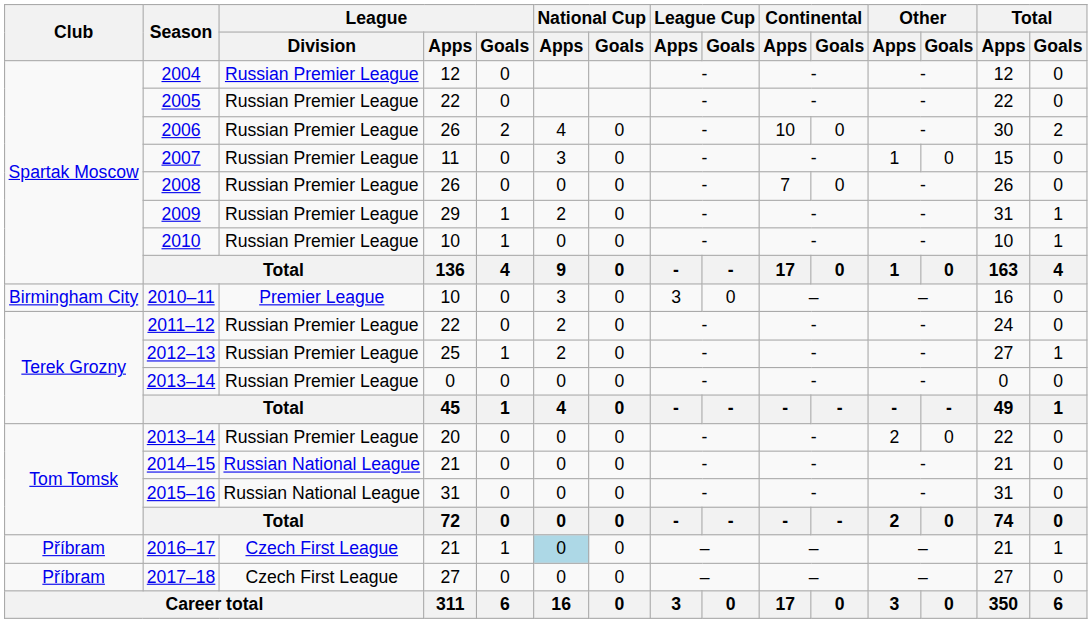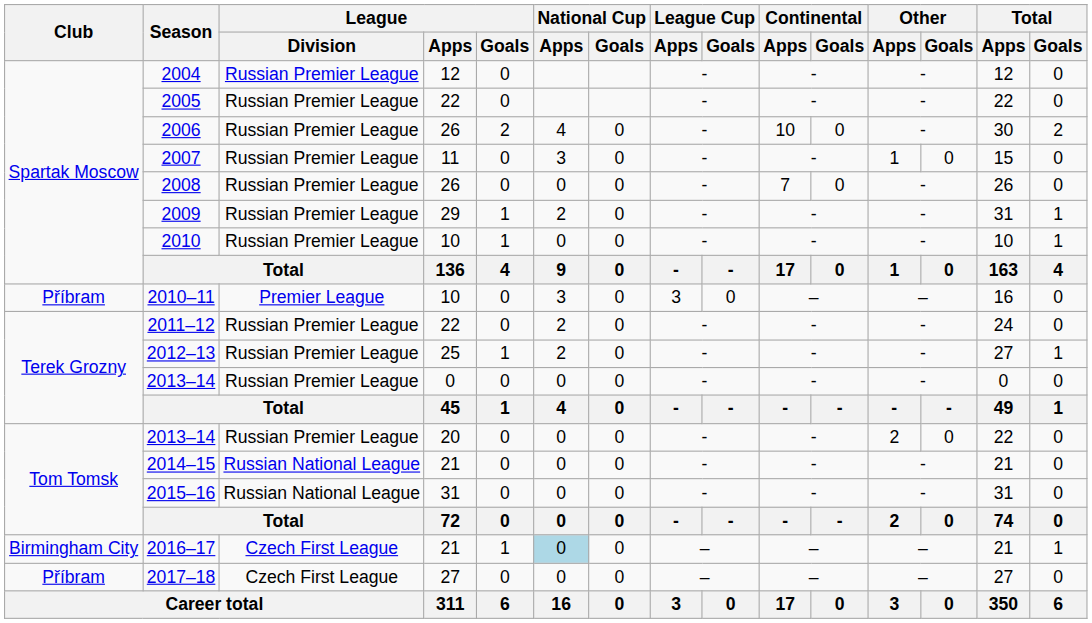 <table class="wikitable" style="text-align: center;">
 <tr>
 <th rowspan="2">Club</th>
 <th rowspan="2">Season</th>
 <th colspan="3">League</th>
 <th colspan="2">National Cup</th>
 <th colspan="2">League Cup</th>
 <th colspan="2">Continental</th>
 <th colspan="2">Other</th>
 <th colspan="2">Total</th>
 </tr>
 <tr>
 <th>Division</th>
 <th>Apps</th>
 <th>Goals</th>
 <th>Apps</th>
 <th>Goals</th>
 <th>Apps</th>
 <th>Goals</th>
 <th>Apps</th>
 <th>Goals</th>
 <th>Apps</th>
 <th>Goals</th>
 <th>Apps</th>
 <th>Goals</th>
 </tr>
 <tr>
 <td rowspan="8" valign="center"><a href='#'>Spartak Moscow</a></td>
 <td><a href='#'>2004</a></td>
 <td><a href='#'>Russian Premier League</a></td>
 <td>12</td>
 <td>0</td>
 <td></td>
 <td></td>
 <td colspan="2">-</td>
 <td colspan="2">-</td>
 <td colspan="2">-</td>
 <td>12</td>
 <td>0</td>
 </tr>
 <tr>
 <td><a href='#'>2005</a></td>
 <td>Russian Premier League</td>
 <td>22</td>
 <td>0</td>
 <td></td>
 <td></td>
 <td colspan="2">-</td>
 <td colspan="2">-</td>
 <td colspan="2">-</td>
 <td>22</td>
 <td>0</td>
 </tr>
 <tr>
 <td><a href='#'>2006</a></td>
 <td>Russian Premier League</td>
 <td>26</td>
 <td>2</td>
 <td>4</td>
 <td>0</td>
 <td colspan="2">-</td>
 <td>10</td>
 <td>0</td>
 <td colspan="2">-</td>
 <td>30</td>
 <td>2</td>
 </tr>
 <tr>
 <td><a href='#'>2007</a></td>
 <td>Russian Premier League</td>
 <td>11</td>
 <td>0</td>
 <td>3</td>
 <td>0</td>
 <td colspan="2">-</td>
 <td colspan="2">-</td>
 <td>1</td>
 <td>0</td>
 <td>15</td>
 <td>0</td>
 </tr>
 <tr>
 <td><a href='#'>2008</a></td>
 <td>Russian Premier League</td>
 <td>26</td>
 <td>0</td>
 <td>0</td>
 <td>0</td>
 <td colspan="2">-</td>
 <td>7</td>
 <td>0</td>
 <td colspan="2">-</td>
 <td>26</td>
 <td>0</td>
 </tr>
 <tr>
 <td><a href='#'>2009</a></td>
 <td>Russian Premier League</td>
 <td>29</td>
 <td>1</td>
 <td>2</td>
 <td>0</td>
 <td colspan="2">-</td>
 <td colspan="2">-</td>
 <td colspan="2">-</td>
 <td>31</td>
 <td>1</td>
 </tr>
 <tr>
 <td><a href='#'>2010</a></td>
 <td>Russian Premier League</td>
 <td>10</td>
 <td>1</td>
 <td>0</td>
 <td>0</td>
 <td colspan="2">-</td>
 <td colspan="2">-</td>
 <td colspan="2">-</td>
 <td>10</td>
 <td>1</td>
 </tr>
 <tr>
 <th colspan="2">Total</th>
 <th>136</th>
 <th>4</th>
 <th>9</th>
 <th>0</th>
 <th>-</th>
 <th>-</th>
 <th>17</th>
 <th>0</th>
 <th>1</th>
 <th>0</th>
 <th>163</th>
 <th>4</th>
 </tr>
 <tr>
-<td valign="center"><a href='#'>Birmingham City</a></td>
+<td valign="center"><a href='#'>Příbram</a></td>
 <td><a href='#'>2010–11</a></td>
 <td><a href='#'>Premier League</a></td>
 <td>10</td>
 <td>0</td>
 <td>3</td>
 <td>0</td>
 <td>3</td>
 <td>0</td>
 <td colspan="2">–</td>
 <td colspan="2">–</td>
 <td>16</td>
 <td>0</td>
 </tr>
 <tr>
 <td rowspan="4" valign="center"><a href='#'>Terek Grozny</a></td>
 <td><a href='#'>2011–12</a></td>
 <td>Russian Premier League</td>
 <td>22</td>
 <td>0</td>
 <td>2</td>
 <td>0</td>
 <td colspan="2">-</td>
 <td colspan="2">-</td>
 <td colspan="2">-</td>
 <td>24</td>
 <td>0</td>
 </tr>
 <tr>
 <td><a href='#'>2012–13</a></td>
 <td>Russian Premier League</td>
 <td>25</td>
 <td>1</td>
 <td>2</td>
 <td>0</td>
 <td colspan="2">-</td>
 <td colspan="2">-</td>
 <td colspan="2">-</td>
 <td>27</td>
 <td>1</td>
 </tr>
 <tr>
 <td><a href='#'>2013–14</a></td>
 <td>Russian Premier League</td>
 <td>0</td>
 <td>0</td>
 <td>0</td>
 <td>0</td>
 <td colspan="2">-</td>
 <td colspan="2">-</td>
 <td colspan="2">-</td>
 <td>0</td>
 <td>0</td>
 </tr>
 <tr>
 <th colspan="2">Total</th>
 <th>45</th>
 <th>1</th>
 <th>4</th>
 <th>0</th>
 <th>-</th>
 <th>-</th>
 <th>-</th>
 <th>-</th>
 <th>-</th>
 <th>-</th>
 <th>49</th>
 <th>1</th>
 </tr>
 <tr>
 <td rowspan="4" valign="center"><a href='#'>Tom Tomsk</a></td>
 <td><a href='#'>2013–14</a></td>
 <td>Russian Premier League</td>
 <td>20</td>
 <td>0</td>
 <td>0</td>
 <td>0</td>
 <td colspan="2">-</td>
 <td colspan="2">-</td>
 <td>2</td>
 <td>0</td>
 <td>22</td>
 <td>0</td>
 </tr>
 <tr>
 <td><a href='#'>2014–15</a></td>
 <td><a href='#'>Russian National League</a></td>
 <td>21</td>
 <td>0</td>
 <td>0</td>
 <td>0</td>
 <td colspan="2">-</td>
 <td colspan="2">-</td>
 <td colspan="2">-</td>
 <td>21</td>
 <td>0</td>
 </tr>
 <tr>
 <td><a href='#'>2015–16</a></td>
 <td>Russian National League</td>
 <td>31</td>
 <td>0</td>
 <td>0</td>
 <td>0</td>
 <td colspan="2">-</td>
 <td colspan="2">-</td>
 <td colspan="2">-</td>
 <td>31</td>
 <td>0</td>
 </tr>
 <tr>
 <th colspan="2">Total</th>
 <th>72</th>
 <th>0</th>
 <th>0</th>
 <th>0</th>
 <th>-</th>
 <th>-</th>
 <th>-</th>
 <th>-</th>
 <th>2</th>
 <th>0</th>
 <th>74</th>
 <th>0</th>
 </tr>
 <tr>
-<td valign="center"><a href='#'>Příbram</a></td>
+<td valign="center"><a href='#'>Birmingham City</a></td>
 <td><a href='#'>2016–17</a></td>
 <td><a href='#'>Czech First League</a></td>
 <td>21</td>
 <td>1</td>
 <td style="background: lightblue;">0</td>
 <td>0</td>
 <td colspan="2">–</td>
 <td colspan="2">–</td>
 <td colspan="2">–</td>
 <td>21</td>
 <td>1</td>
 </tr>
 <tr>
 <td valign="center"><a href='#'>Příbram</a></td>
 <td><a href='#'>2017–18</a></td>
 <td>Czech First League</td>
 <td>27</td>
 <td>0</td>
 <td>0</td>
 <td>0</td>
 <td colspan="2">–</td>
 <td colspan="2">–</td>
 <td colspan="2">–</td>
 <td>27</td>
 <td>0</td>
 </tr>
 <tr>
 <th colspan="3">Career total</th>
 <th>311</th>
 <th>6</th>
 <th>16</th>
 <th>0</th>
 <th>3</th>
 <th>0</th>
 <th>17</th>
 <th>0</th>
 <th>3</th>
 <th>0</th>
 <th>350</th>
 <th>6</th>
 </tr>
 </table>
